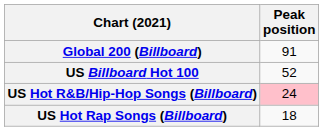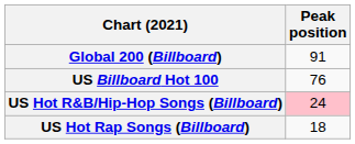 <table class="wikitable sortable plainrowheaders" style="text-align:center;">
 <tr>
 <th scope="col">Chart (2021)</th>
 <th scope="col">Peak<br>position</th>
 </tr>
 <tr>
 <th scope="row"><a href='#'>Global 200</a> (<em><a href='#'>Billboard</a></em>)</th>
 <td>91</td>
 </tr>
 <tr>
 <th scope="row">US <a href='#'><em>Billboard</em> Hot 100</a></th>
-<td>52</td>
+<td>76</td>
 </tr>
 <tr>
 <th scope="row">US <a href='#'>Hot R&B/Hip-Hop Songs</a> (<em><a href='#'>Billboard</a></em>)</th>
 <td style="background: pink;">24</td>
 </tr>
 <tr>
 <th scope="row">US <a href='#'>Hot Rap Songs</a> (<em><a href='#'>Billboard</a></em>)</th>
 <td>18</td>
 </tr>
 </table>
